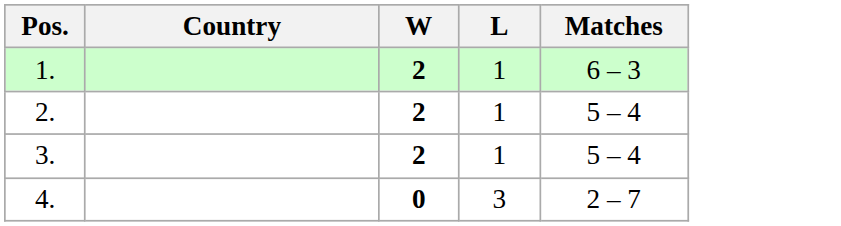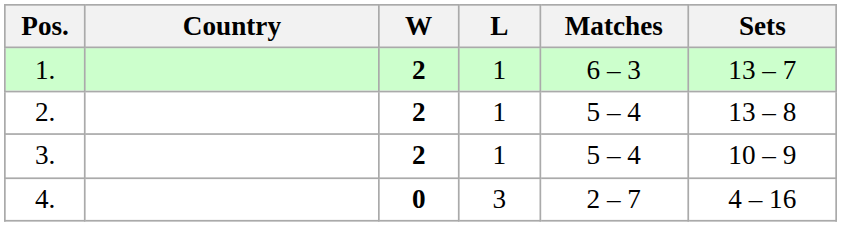 <table class="wikitable" style="text-align:center;">
 <tr>
 <th width=40>Pos.</th>
 <th width=165>Country</th>
 <th width=40>W</th>
 <th width=40>L</th>
 <th width=80>Matches</th>
+<th width=80>Sets</th>
 </tr>
 <tr style="background:#ccffcc;">
 <td>1.</td>
 <td style="text-align:left;"></td>
 <td><strong>2</strong></td>
 <td>1</td>
 <td>6 – 3</td>
+<td>13 – 7</td>
 </tr>
 <tr style="background:#ffffff;">
 <td>2.</td>
 <td style="text-align:left;"></td>
 <td><strong>2</strong></td>
 <td>1</td>
 <td>5 – 4</td>
+<td>13 – 8</td>
 </tr>
 <tr style="background:#ffffff;">
 <td>3.</td>
 <td style="text-align:left;"></td>
 <td><strong>2</strong></td>
 <td>1</td>
 <td>5 – 4</td>
+<td>10 – 9</td>
 </tr>
 <tr style="background:#ffffff;">
 <td>4.</td>
 <td style="text-align:left;"></td>
 <td><strong>0</strong></td>
 <td>3</td>
 <td>2 – 7</td>
+<td>4 – 16</td>
 </tr>
 </table>
